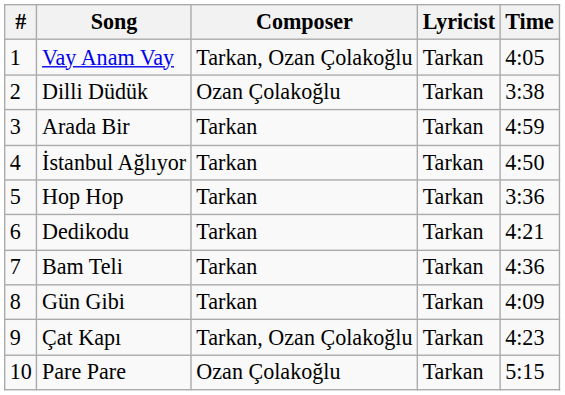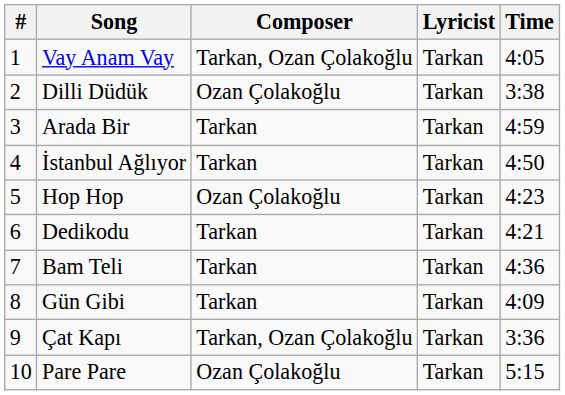 <table class="wikitable">
 <tr>
 <th align="center">#</th>
 <th align="center">Song</th>
 <th align="center">Composer</th>
 <th align="center">Lyricist</th>
 <th align="center">Time</th>
 </tr>
 <tr>
 <td>1</td>
 <td><a href='#'>Vay Anam Vay</a></td>
 <td>Tarkan, Ozan Çolakoğlu</td>
 <td>Tarkan</td>
 <td>4:05</td>
 </tr>
 <tr>
 <td>2</td>
 <td>Dilli Düdük</td>
 <td>Ozan Çolakoğlu</td>
 <td>Tarkan</td>
 <td>3:38</td>
 </tr>
 <tr>
 <td>3</td>
 <td>Arada Bir</td>
 <td>Tarkan</td>
 <td>Tarkan</td>
 <td>4:59</td>
 </tr>
 <tr>
 <td>4</td>
 <td>İstanbul Ağlıyor</td>
 <td>Tarkan</td>
 <td>Tarkan</td>
 <td>4:50</td>
 </tr>
 <tr>
 <td>5</td>
 <td>Hop Hop</td>
+<td>Ozan Çolakoğlu</td>
 <td>Tarkan</td>
-<td>Tarkan</td>
-<td>3:36</td>
+<td>4:23</td>
 </tr>
 <tr>
 <td>6</td>
 <td>Dedikodu</td>
 <td>Tarkan</td>
 <td>Tarkan</td>
 <td>4:21</td>
 </tr>
 <tr>
 <td>7</td>
 <td>Bam Teli</td>
 <td>Tarkan</td>
 <td>Tarkan</td>
 <td>4:36</td>
 </tr>
 <tr>
 <td>8</td>
 <td>Gün Gibi</td>
 <td>Tarkan</td>
 <td>Tarkan</td>
 <td>4:09</td>
 </tr>
 <tr>
 <td>9</td>
 <td>Çat Kapı</td>
 <td>Tarkan, Ozan Çolakoğlu</td>
 <td>Tarkan</td>
-<td>4:23</td>
+<td>3:36</td>
 </tr>
 <tr>
 <td>10</td>
 <td>Pare Pare</td>
 <td>Ozan Çolakoğlu</td>
 <td>Tarkan</td>
 <td>5:15</td>
 </tr>
 </table>
